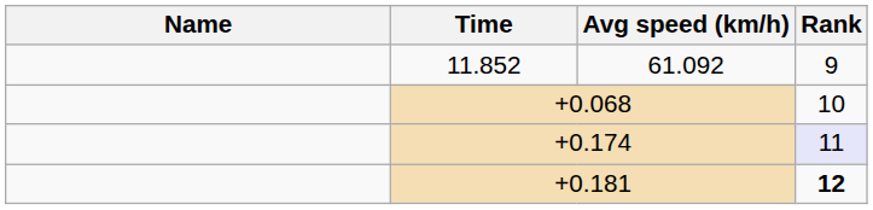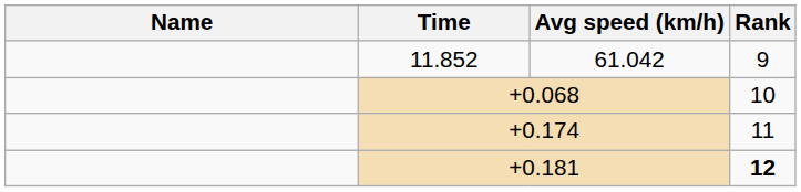 <table class="wikitable" style="text-align:center;">
 <tr>
 <th style="width:15em">Name</th>
 <th style="width:7em">Time</th>
 <th>Avg speed (km/h)</th>
 <th>Rank</th>
 </tr>
 <tr>
 <td align=left></td>
 <td>11.852</td>
-<td>61.092</td>
+<td>61.042</td>
 <td>9</td>
 </tr>
 <tr>
 <td align=left></td>
 <td bgcolor=wheat colspan=2>+0.068</td>
 <td>10</td>
 </tr>
 <tr>
 <td align=left></td>
 <td bgcolor=wheat colspan=2>+0.174</td>
-<td style="background: lavender;">11</td>
+<td>11</td>
 </tr>
 <tr>
 <td align=left></td>
 <td bgcolor=wheat colspan=2>+0.181</td>
 <td><strong>12</strong></td>
 </tr>
 </table>
